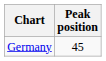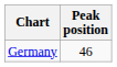 <table class="wikitable sortable">
 <tr>
 <th>Chart</th>
 <th>Peak<br>position</th>
 </tr>
 <tr>
 <td><a href='#'>Germany</a></td>
-<td align="center">45</td>
+<td align="center">46</td>
 </tr>
 </table>
